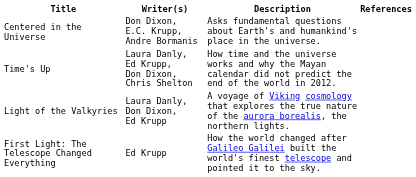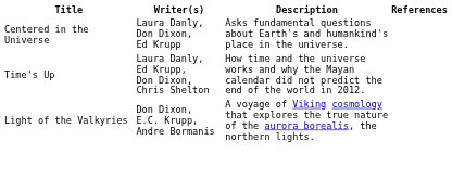 <table>
 <tr>
 <th scope="col" width="180">Title</th>
 <th scope="col" width="120">Writer(s)</th>
 <th scope="col">Description</th>
 <th scope="col">References</th>
 </tr>
 <tr>
 <td>Centered in the Universe</td>
-<td>Don Dixon,<br>E.C. Krupp,<br>Andre Bormanis</td>
+<td>Laura Danly,<br>Don Dixon,<br>Ed Krupp</td>
 <td>Asks fundamental questions about Earth's and humankind's place in the universe.</td>
 <td align="center"></td>
 </tr>
 <tr>
 <td>Time's Up</td>
 <td>Laura Danly,<br>Ed Krupp,<br>Don Dixon,<br>Chris Shelton</td>
 <td>How time and the universe works and why the Mayan calendar did not predict the end of the world in 2012.</td>
 <td align="center"></td>
 </tr>
 <tr>
 <td>Light of the Valkyries</td>
-<td>Laura Danly,<br>Don Dixon,<br>Ed Krupp</td>
+<td>Don Dixon,<br>E.C. Krupp,<br>Andre Bormanis</td>
 <td>A voyage of <a href='#'>Viking</a> <a href='#'>cosmology</a> that explores the true nature of the <a href='#'>aurora borealis</a>, the northern lights.</td>
-<td align="center"></td>
-</tr>
-<tr>
-<td>First Light: The Telescope Changed Everything</td>
-<td>Ed Krupp</td>
-<td>How the world changed after <a href='#'>Galileo Galilei</a> built the world's finest <a href='#'>telescope</a> and pointed it to the sky.</td>
 <td align="center"></td>
 </tr>
 <tr>
 </tr>
 </table>
